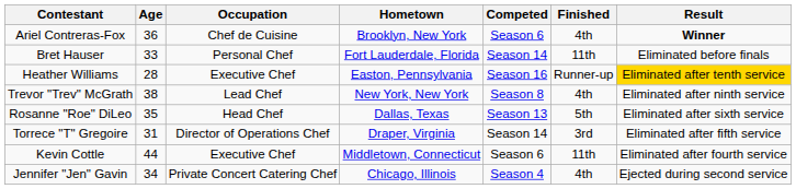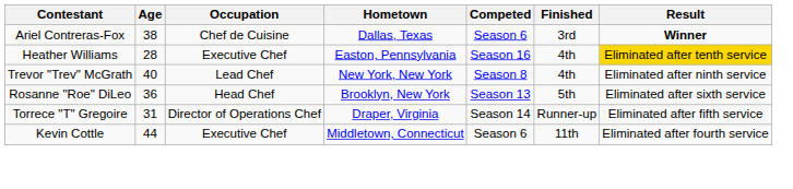 <table class="wikitable sortable plainrowheaders" style="text-align:center">
 <tr>
 <th scope="col">Contestant</th>
 <th scope="col">Age</th>
 <th scope="col">Occupation</th>
 <th scope="col">Hometown</th>
 <th scope="col">Competed</th>
 <th scope="col">Finished</th>
 <th scope="col">Result</th>
 </tr>
 <tr>
 <td scope="row">Ariel Contreras-Fox</td>
-<td>36</td>
+<td>38</td>
 <td>Chef de Cuisine</td>
-<td><a href='#'>Brooklyn, New York</a></td>
+<td><a href='#'>Dallas, Texas</a></td>
 <td data-sort-value="6"><a href='#'>Season 6</a></td>
-<td>4th</td>
+<td>3rd</td>
 <td><strong>Winner</strong></td>
-</tr>
-<tr>
-<td scope="row">Bret Hauser</td>
-<td>33</td>
-<td>Personal Chef</td>
-<td><a href='#'>Fort Lauderdale, Florida</a></td>
-<td data-sort-value="14"><a href='#'>Season 14</a></td>
-<td>11th</td>
-<td>Eliminated before finals</td>
 </tr>
 <tr>
 <td scope="row">Heather Williams</td>
 <td>28</td>
 <td>Executive Chef</td>
 <td><a href='#'>Easton, Pennsylvania</a></td>
 <td data-sort-value="16"><a href='#'>Season 16</a></td>
-<td>Runner-up</td>
+<td>4th</td>
 <td style="background: gold;">Eliminated after tenth service</td>
 </tr>
 <tr>
 <td scope="row">Trevor "Trev" McGrath</td>
-<td>38</td>
+<td>40</td>
 <td>Lead Chef</td>
 <td><a href='#'>New York, New York</a></td>
 <td data-sort-value="8"><a href='#'>Season 8</a></td>
 <td>4th</td>
 <td>Eliminated after ninth service</td>
 </tr>
 <tr>
 <td scope="row">Rosanne "Roe" DiLeo</td>
-<td>35</td>
+<td>36</td>
 <td>Head Chef</td>
-<td><a href='#'>Dallas, Texas</a></td>
+<td><a href='#'>Brooklyn, New York</a></td>
 <td data-sort-value="13"><a href='#'>Season 13</a></td>
 <td>5th</td>
 <td>Eliminated after sixth service</td>
 </tr>
 <tr>
 <td scope="row">Torrece "T" Gregoire</td>
 <td>31</td>
 <td>Director of Operations Chef</td>
 <td><a href='#'>Draper, Virginia</a></td>
 <td data-sort-value="14">Season 14</td>
-<td>3rd</td>
+<td>Runner-up</td>
 <td>Eliminated after fifth service</td>
 </tr>
 <tr>
 <td scope="row">Kevin Cottle</td>
 <td>44</td>
 <td>Executive Chef</td>
 <td><a href='#'>Middletown, Connecticut</a></td>
 <td data-sort-value="6">Season 6</td>
 <td>11th</td>
 <td>Eliminated after fourth service</td>
 </tr>
-<tr>
-<td scope="row">Jennifer "Jen" Gavin</td>
-<td>34</td>
-<td>Private Concert Catering Chef</td>
-<td><a href='#'>Chicago, Illinois</a></td>
-<td data-sort-value="4"><a href='#'>Season 4</a></td>
-<td>4th</td>
-<td>Ejected during second service</td>
-</tr>
 </table>
